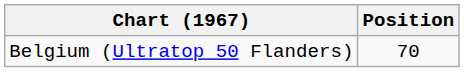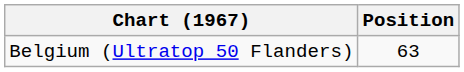 <table class="wikitable sortable">
 <tr>
 <th>Chart (1967)</th>
 <th>Position</th>
 </tr>
 <tr>
 <td>Belgium (<a href='#'>Ultratop 50</a> Flanders)</td>
-<td align="center">70</td>
+<td align="center">63</td>
 </tr>
 </table>
